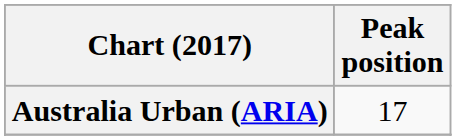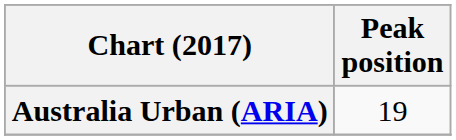 <table class="wikitable sortable plainrowheaders" style="text-align:center">
 <tr>
 <th scope="col">Chart (2017)</th>
 <th scope="col">Peak<br>position</th>
 </tr>
 <tr>
 <th scope="row">Australia Urban (<a href='#'>ARIA</a>)</th>
-<td>17</td>
+<td>19</td>
 </tr>
 <tr>
 </tr>
 <tr>
 </tr>
 <tr>
 </tr>
 </table>
